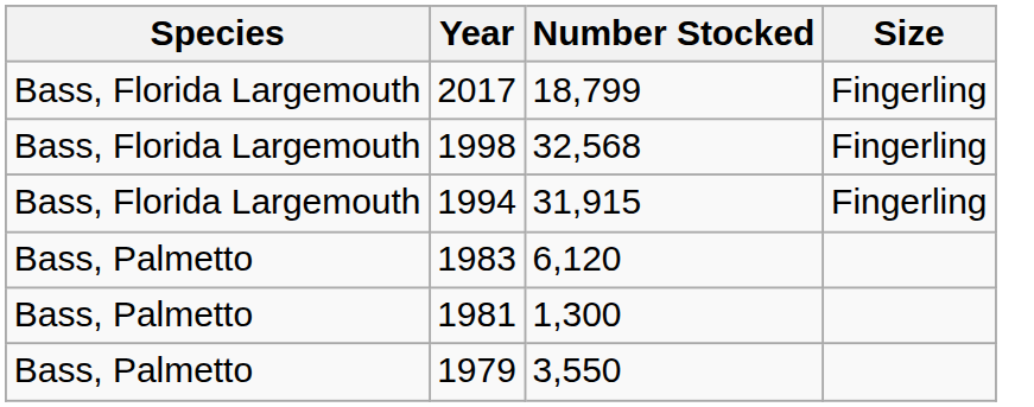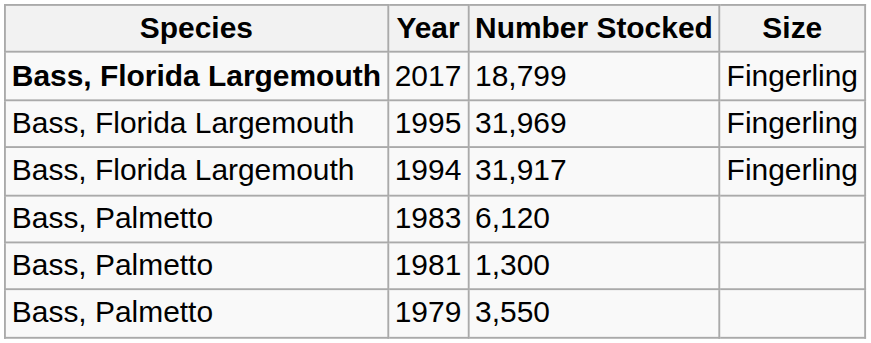 <table class="wikitable">
 <tr>
 <th>Species</th>
 <th>Year</th>
 <th>Number Stocked</th>
 <th>Size</th>
 </tr>
 <tr>
-<td>Bass, Florida Largemouth</td>
+<td><strong>Bass, Florida Largemouth</strong></td>
 <td>2017</td>
 <td>18,799</td>
 <td>Fingerling</td>
 </tr>
 <tr>
 <td>Bass, Florida Largemouth</td>
-<td>1998</td>
-<td>32,568</td>
+<td>1995</td>
+<td>31,969</td>
 <td>Fingerling</td>
 </tr>
 <tr>
 <td>Bass, Florida Largemouth</td>
 <td>1994</td>
-<td>31,915</td>
+<td>31,917</td>
 <td>Fingerling</td>
 </tr>
 <tr>
 <td>Bass, Palmetto</td>
 <td>1983</td>
 <td>6,120</td>
 <td></td>
 </tr>
 <tr>
 <td>Bass, Palmetto</td>
 <td>1981</td>
 <td>1,300</td>
 <td></td>
 </tr>
 <tr>
 <td>Bass, Palmetto</td>
 <td>1979</td>
 <td>3,550</td>
 <td></td>
 </tr>
 </table>
